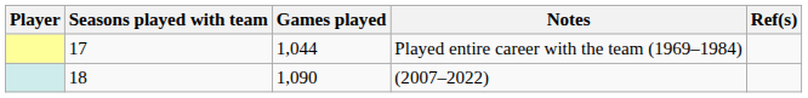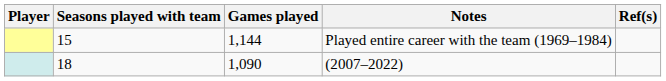 <table class="wikitable sortable plainrowheaders">
 <tr>
 <th scope="col">Player</th>
 <th scope="col">Seasons played with team</th>
 <th scope="col">Games played</th>
 <th scope="col">Notes</th>
 <th scope="col" class="unsortable">Ref(s)</th>
 </tr>
 <tr>
 <td style="background:#FFFF99"></td>
-<td>17</td>
-<td>1,044</td>
+<td>15</td>
+<td>1,144</td>
 <td>Played entire career with the team (1969–1984)</td>
 <td></td>
 </tr>
 <tr>
 <td style="background:#CFECEC"></td>
 <td>18</td>
 <td>1,090</td>
 <td>(2007–2022)</td>
 <td></td>
 </tr>
 </table>
